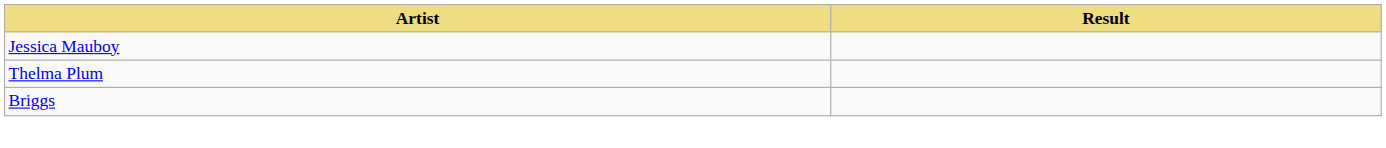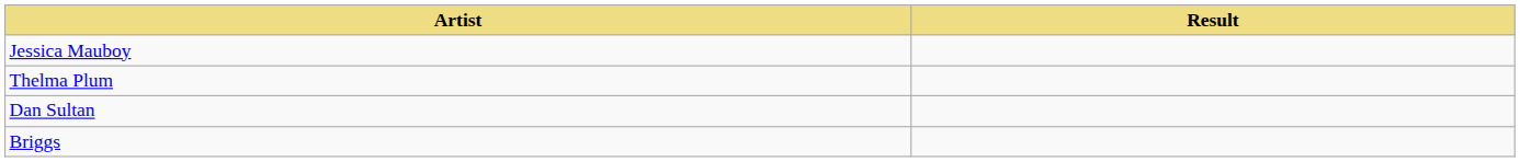 <table class="wikitable" width=100%>
 <tr>
 <th style="width:15%;background:#EEDD82;">Artist</th>
 <th style="width:10%;background:#EEDD82;">Result</th>
 </tr>
 <tr>
 <td><a href='#'>Jessica Mauboy</a></td>
 <td></td>
 </tr>
 <tr>
 <td><a href='#'>Thelma Plum</a></td>
 <td></td>
 </tr>
 <tr>
+<td><a href='#'>Dan Sultan</a></td>
+<td></td>
+</tr>
+<tr>
 <td><a href='#'>Briggs</a></td>
 <td></td>
 </tr>
 </table>
